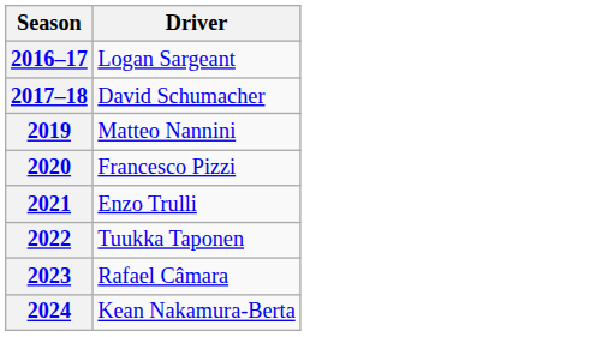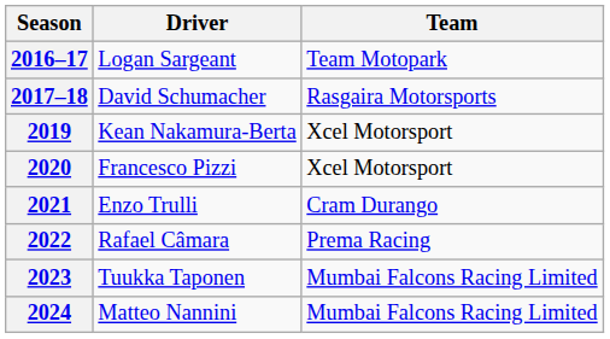 <table class="wikitable" style="font-size:85%; text-align:center">
 <tr>
 <th>Season</th>
 <th>Driver</th>
+<th>Team</th>
 </tr>
 <tr>
 <th><a href='#'>2016–17</a></th>
 <td align=left> <a href='#'>Logan Sargeant</a></td>
+<td align=left> <a href='#'>Team Motopark</a></td>
 </tr>
 <tr>
 <th><a href='#'>2017–18</a></th>
 <td align=left> <a href='#'>David Schumacher</a></td>
+<td align=left> <a href='#'>Rasgaira Motorsports</a></td>
 </tr>
 <tr>
 <th><a href='#'>2019</a></th>
-<td align=left> <a href='#'>Matteo Nannini</a></td>
+<td align=left> <a href='#'>Kean Nakamura-Berta</a></td>
+<td align=left> Xcel Motorsport</td>
 </tr>
 <tr>
 <th><a href='#'>2020</a></th>
 <td align=left> <a href='#'>Francesco Pizzi</a></td>
+<td align=left> Xcel Motorsport</td>
 </tr>
 <tr>
 <th><a href='#'>2021</a></th>
 <td align=left> <a href='#'>Enzo Trulli</a></td>
+<td align=left> <a href='#'>Cram Durango</a></td>
 </tr>
 <tr>
 <th><a href='#'>2022</a></th>
-<td align=left> <a href='#'>Tuukka Taponen</a></td>
+<td align=left> <a href='#'>Rafael Câmara</a></td>
+<td align=left> <a href='#'>Prema Racing</a></td>
 </tr>
 <tr>
 <th><a href='#'>2023</a></th>
-<td align=left> <a href='#'>Rafael Câmara</a></td>
+<td align=left> <a href='#'>Tuukka Taponen</a></td>
+<td align=left> <a href='#'>Mumbai Falcons Racing Limited</a></td>
 </tr>
 <tr>
 <th><a href='#'>2024</a></th>
-<td align=left> <a href='#'>Kean Nakamura-Berta</a></td>
+<td align=left> <a href='#'>Matteo Nannini</a></td>
+<td align=left> <a href='#'>Mumbai Falcons Racing Limited</a></td>
 </tr>
 </table>
